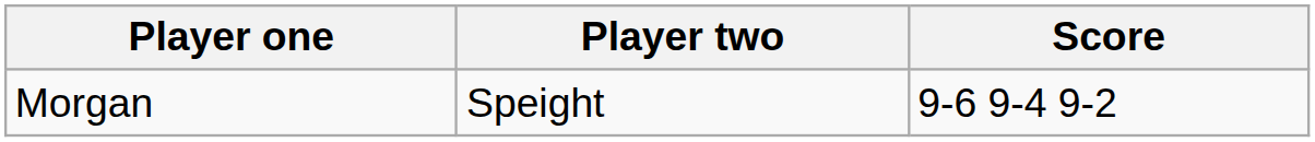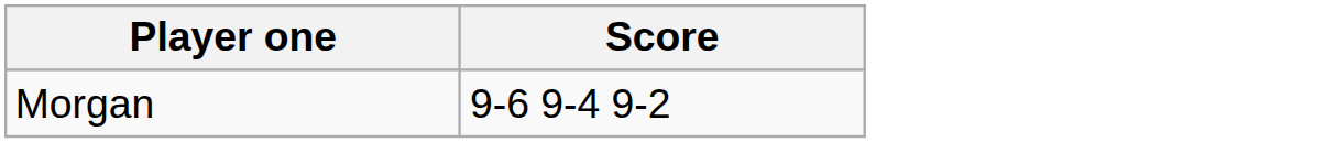 <table class="wikitable">
 <tr>
 <th width=170>Player one</th>
-<th width=170>Player two</th>
 <th width=150>Score</th>
 </tr>
 <tr>
 <td> Morgan</td>
-<td> Speight</td>
 <td>9-6 9-4 9-2</td>
 </tr>
 </table>
